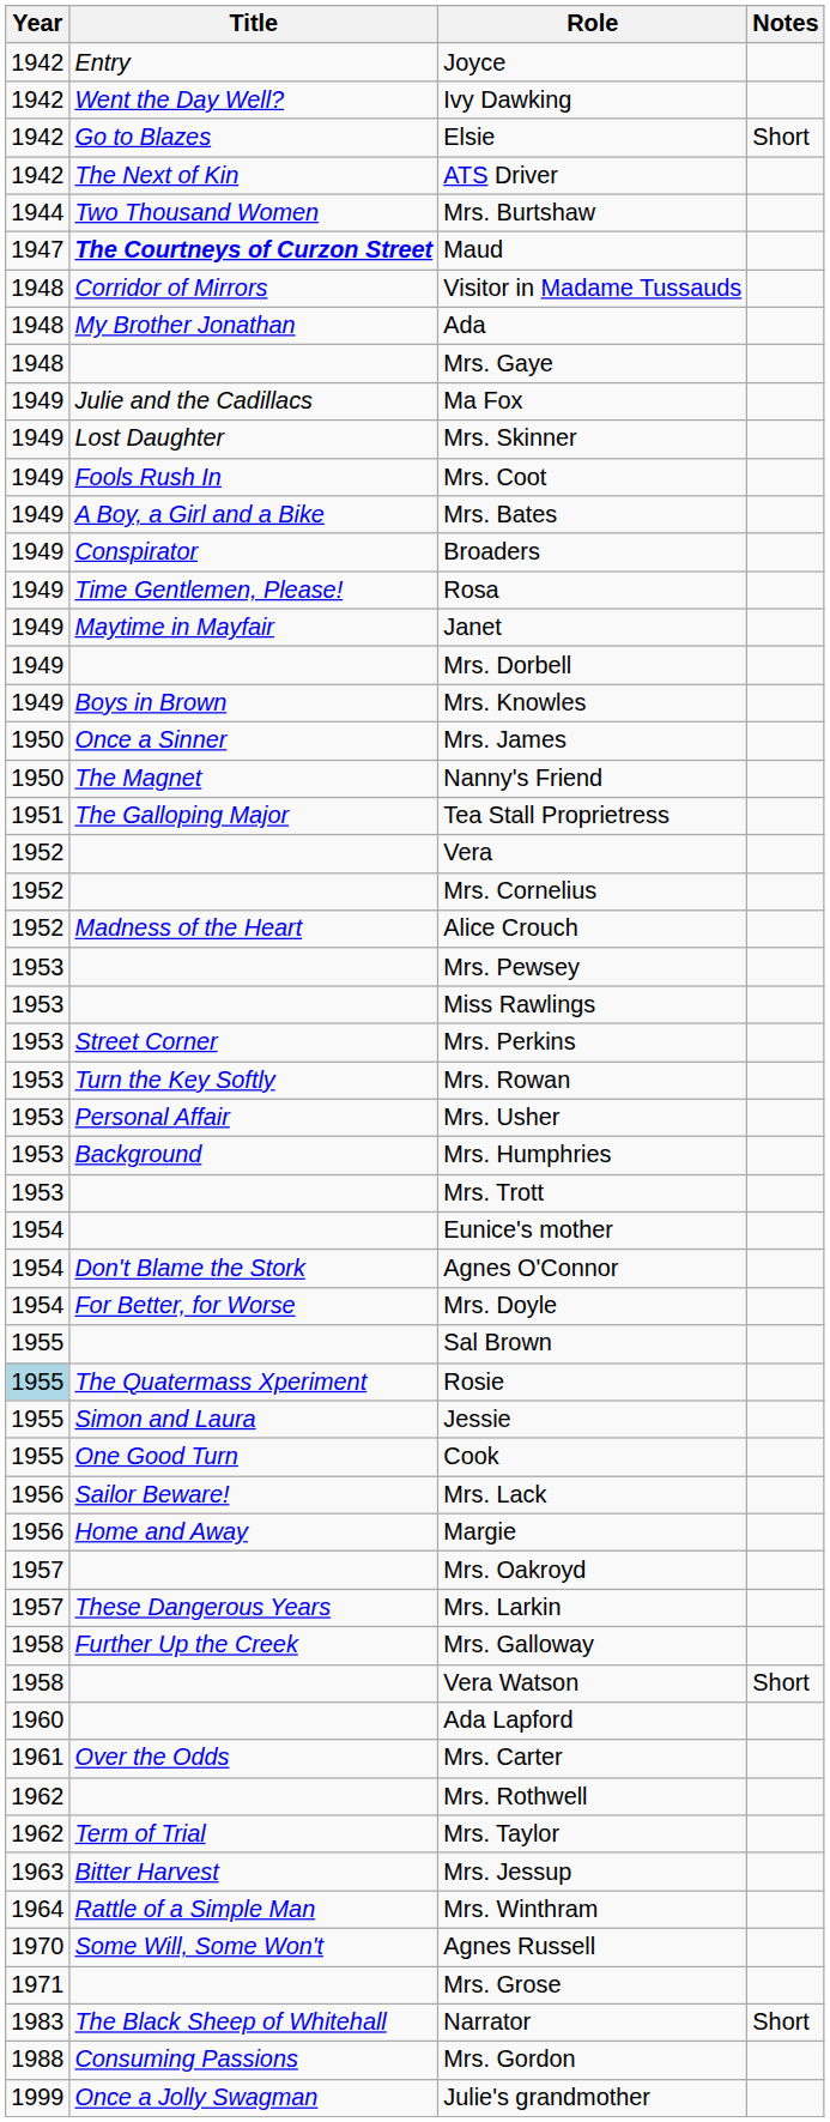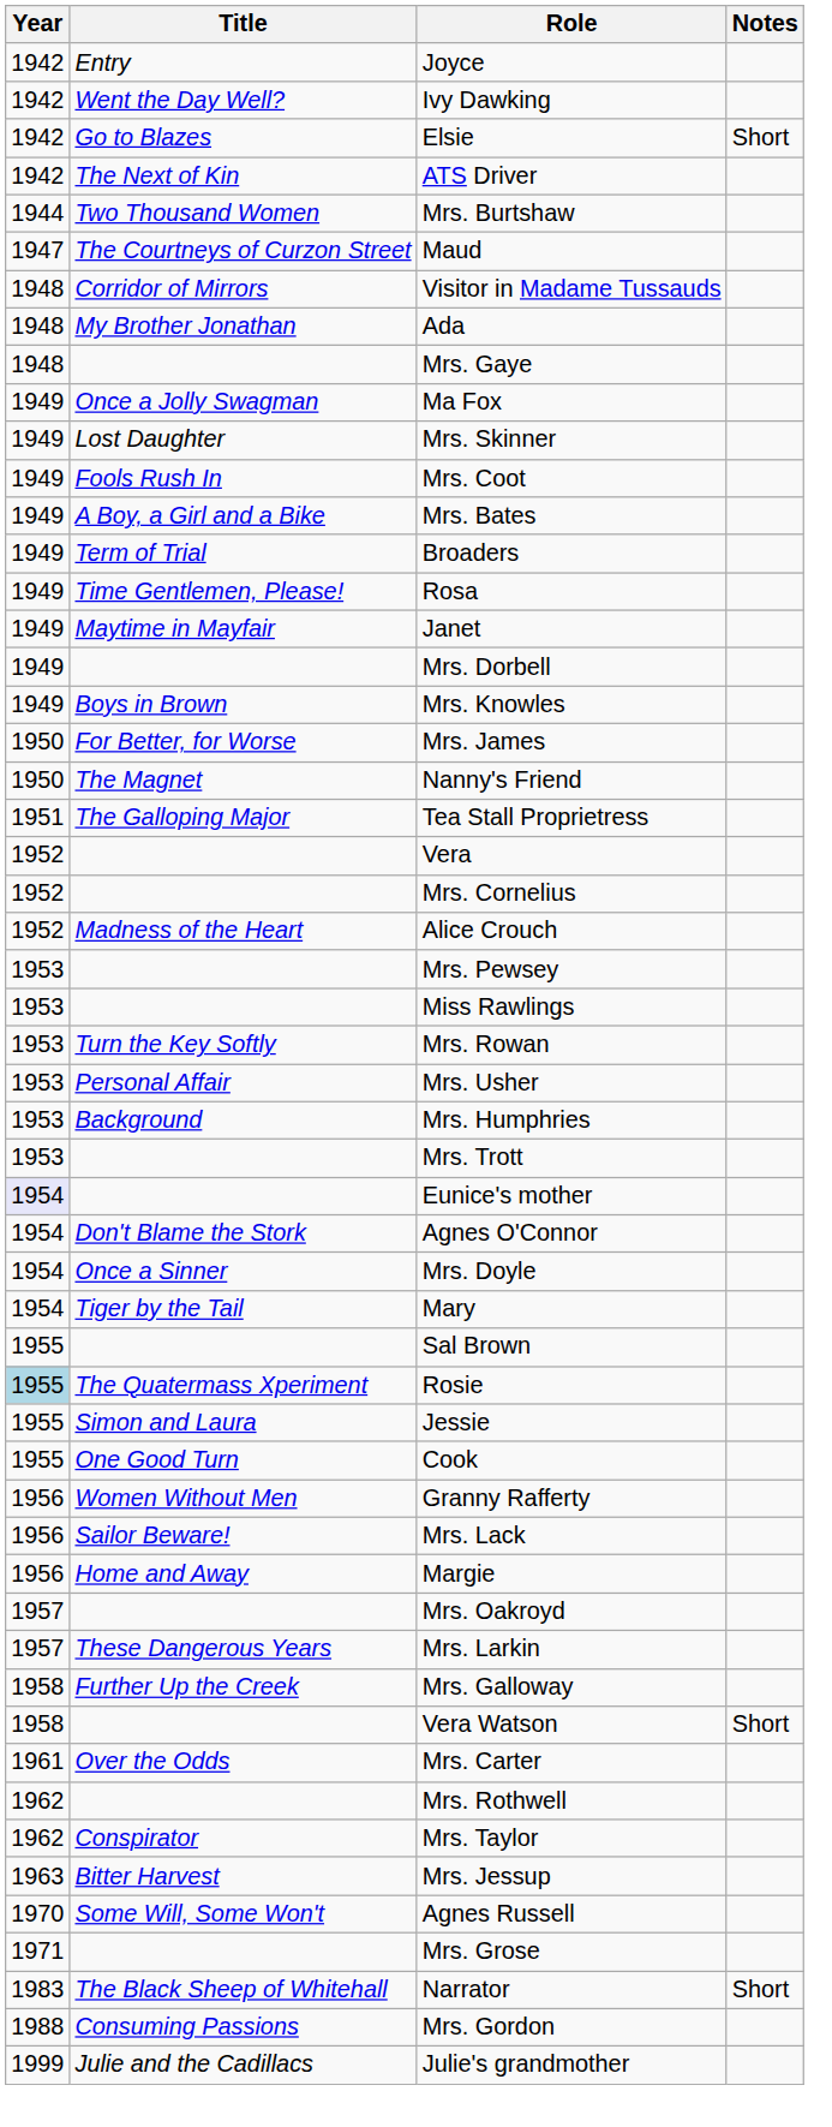 <table class="wikitable sortable">
 <tr>
 <th>Year</th>
 <th>Title</th>
 <th>Role</th>
 <th class="unsortable">Notes</th>
 </tr>
 <tr>
 <td>1942</td>
 <td><em>Entry</em></td>
 <td>Joyce</td>
 <td></td>
 </tr>
 <tr>
 <td>1942</td>
 <td><em><a href='#'>Went the Day Well?</a></em></td>
 <td>Ivy Dawking</td>
 <td></td>
 </tr>
 <tr>
 <td>1942</td>
 <td><em><a href='#'>Go to Blazes</a></em></td>
 <td>Elsie</td>
 <td>Short</td>
 </tr>
 <tr>
 <td>1942</td>
 <td><em><a href='#'>The Next of Kin</a></em></td>
 <td><a href='#'>ATS</a> Driver</td>
 <td></td>
 </tr>
 <tr>
 <td>1944</td>
 <td><em><a href='#'>Two Thousand Women</a></em></td>
 <td>Mrs. Burtshaw</td>
 <td></td>
 </tr>
 <tr>
 <td>1947</td>
-<td><strong><em><a href='#'>The Courtneys of Curzon Street</a></em></strong></td>
+<td><em><a href='#'>The Courtneys of Curzon Street</a></em></td>
 <td>Maud</td>
 <td></td>
 </tr>
 <tr>
 <td>1948</td>
 <td><em><a href='#'>Corridor of Mirrors</a></em></td>
 <td>Visitor in <a href='#'>Madame Tussauds</a></td>
 <td></td>
 </tr>
 <tr>
 <td>1948</td>
 <td><em><a href='#'>My Brother Jonathan</a></em></td>
 <td>Ada</td>
 <td></td>
 </tr>
 <tr>
 <td>1948</td>
 <td><em></em></td>
 <td>Mrs. Gaye</td>
 <td></td>
 </tr>
 <tr>
 <td>1949</td>
-<td><em>Julie and the Cadillacs</em></td>
+<td><em><a href='#'>Once a Jolly Swagman</a></em></td>
 <td>Ma Fox</td>
 <td></td>
 </tr>
 <tr>
 <td>1949</td>
 <td><em>Lost Daughter</em></td>
 <td>Mrs. Skinner</td>
 <td></td>
 </tr>
 <tr>
 <td>1949</td>
 <td><em><a href='#'>Fools Rush In</a></em></td>
 <td>Mrs. Coot</td>
 <td></td>
 </tr>
 <tr>
 <td>1949</td>
 <td><em><a href='#'>A Boy, a Girl and a Bike</a></em></td>
 <td>Mrs. Bates</td>
 <td></td>
 </tr>
 <tr>
 <td>1949</td>
-<td><em><a href='#'>Conspirator</a></em></td>
+<td><em><a href='#'>Term of Trial</a></em></td>
 <td>Broaders</td>
 <td></td>
 </tr>
 <tr>
 <td>1949</td>
 <td><em><a href='#'>Time Gentlemen, Please!</a></em></td>
 <td>Rosa</td>
 <td></td>
 </tr>
 <tr>
 <td>1949</td>
 <td><em><a href='#'>Maytime in Mayfair</a></em></td>
 <td>Janet</td>
 <td></td>
 </tr>
 <tr>
 <td>1949</td>
 <td><em></em></td>
 <td>Mrs. Dorbell</td>
 <td></td>
 </tr>
 <tr>
 <td>1949</td>
 <td><em><a href='#'>Boys in Brown</a></em></td>
 <td>Mrs. Knowles</td>
 <td></td>
 </tr>
 <tr>
 <td>1950</td>
-<td><em><a href='#'>Once a Sinner</a></em></td>
+<td><em><a href='#'>For Better, for Worse</a></em></td>
 <td>Mrs. James</td>
 <td></td>
 </tr>
 <tr>
 <td>1950</td>
 <td><em><a href='#'>The Magnet</a></em></td>
 <td>Nanny's Friend</td>
 <td></td>
 </tr>
 <tr>
 <td>1951</td>
 <td><em><a href='#'>The Galloping Major</a></em></td>
 <td>Tea Stall Proprietress</td>
 <td></td>
 </tr>
 <tr>
 <td>1952</td>
 <td><em></em></td>
 <td>Vera</td>
 <td></td>
 </tr>
 <tr>
 <td>1952</td>
 <td><em></em></td>
 <td>Mrs. Cornelius</td>
 <td></td>
 </tr>
 <tr>
 <td>1952</td>
 <td><em><a href='#'>Madness of the Heart</a></em></td>
 <td>Alice Crouch</td>
 <td></td>
 </tr>
 <tr>
 <td>1953</td>
 <td><em></em></td>
 <td>Mrs. Pewsey</td>
 <td></td>
 </tr>
 <tr>
 <td>1953</td>
 <td><em></em></td>
 <td>Miss Rawlings</td>
 <td></td>
 </tr>
 <tr>
 <td>1953</td>
-<td><em><a href='#'>Street Corner</a></em></td>
-<td>Mrs. Perkins</td>
-<td></td>
-</tr>
-<tr>
-<td>1953</td>
 <td><em><a href='#'>Turn the Key Softly</a></em></td>
 <td>Mrs. Rowan</td>
 <td></td>
 </tr>
 <tr>
 <td>1953</td>
 <td><em><a href='#'>Personal Affair</a></em></td>
 <td>Mrs. Usher</td>
 <td></td>
 </tr>
 <tr>
 <td>1953</td>
 <td><em><a href='#'>Background</a></em></td>
 <td>Mrs. Humphries</td>
 <td></td>
 </tr>
 <tr>
 <td>1953</td>
 <td><em></em></td>
 <td>Mrs. Trott</td>
 <td></td>
 </tr>
 <tr>
-<td>1954</td>
+<td style="background: lavender;">1954</td>
 <td><em></em></td>
 <td>Eunice's mother</td>
 <td></td>
 </tr>
 <tr>
 <td>1954</td>
 <td><em><a href='#'>Don't Blame the Stork</a></em></td>
 <td>Agnes O'Connor</td>
 <td></td>
 </tr>
 <tr>
 <td>1954</td>
-<td><em><a href='#'>For Better, for Worse</a></em></td>
+<td><em><a href='#'>Once a Sinner</a></em></td>
 <td>Mrs. Doyle</td>
+<td></td>
+</tr>
+<tr>
+<td>1954</td>
+<td><em><a href='#'>Tiger by the Tail</a></em></td>
+<td>Mary</td>
 <td></td>
 </tr>
 <tr>
 <td>1955</td>
 <td><em></em></td>
 <td>Sal Brown</td>
 <td></td>
 </tr>
 <tr>
 <td style="background: lightblue;">1955</td>
 <td><em><a href='#'>The Quatermass Xperiment</a></em></td>
 <td>Rosie</td>
 <td></td>
 </tr>
 <tr>
 <td>1955</td>
 <td><em><a href='#'>Simon and Laura</a></em></td>
 <td>Jessie</td>
 <td></td>
 </tr>
 <tr>
 <td>1955</td>
 <td><em><a href='#'>One Good Turn</a></em></td>
 <td>Cook</td>
+<td></td>
+</tr>
+<tr>
+<td>1956</td>
+<td><em><a href='#'>Women Without Men</a></em></td>
+<td>Granny Rafferty</td>
 <td></td>
 </tr>
 <tr>
 <td>1956</td>
 <td><em><a href='#'>Sailor Beware!</a></em></td>
 <td>Mrs. Lack</td>
 <td></td>
 </tr>
 <tr>
 <td>1956</td>
 <td><em><a href='#'>Home and Away</a></em></td>
 <td>Margie</td>
 <td></td>
 </tr>
 <tr>
 <td>1957</td>
 <td><em></em></td>
 <td>Mrs. Oakroyd</td>
 <td></td>
 </tr>
 <tr>
 <td>1957</td>
 <td><em><a href='#'>These Dangerous Years</a></em></td>
 <td>Mrs. Larkin</td>
 <td></td>
 </tr>
 <tr>
 <td>1958</td>
 <td><em><a href='#'>Further Up the Creek</a></em></td>
 <td>Mrs. Galloway</td>
 <td></td>
 </tr>
 <tr>
 <td>1958</td>
 <td><em></em></td>
 <td>Vera Watson</td>
 <td>Short</td>
 </tr>
 <tr>
-<td>1960</td>
-<td><em></em></td>
-<td>Ada Lapford</td>
-<td></td>
-</tr>
-<tr>
 <td>1961</td>
 <td><em><a href='#'>Over the Odds</a></em></td>
 <td>Mrs. Carter</td>
 <td></td>
 </tr>
 <tr>
 <td>1962</td>
 <td><em></em></td>
 <td>Mrs. Rothwell</td>
 <td></td>
 </tr>
 <tr>
 <td>1962</td>
-<td><em><a href='#'>Term of Trial</a></em></td>
+<td><em><a href='#'>Conspirator</a></em></td>
 <td>Mrs. Taylor</td>
 <td></td>
 </tr>
 <tr>
 <td>1963</td>
 <td><em><a href='#'>Bitter Harvest</a></em></td>
 <td>Mrs. Jessup</td>
-<td></td>
-</tr>
-<tr>
-<td>1964</td>
-<td><em><a href='#'>Rattle of a Simple Man</a></em></td>
-<td>Mrs. Winthram</td>
 <td></td>
 </tr>
 <tr>
 <td>1970</td>
 <td><em><a href='#'>Some Will, Some Won't</a></em></td>
 <td>Agnes Russell</td>
 <td></td>
 </tr>
 <tr>
 <td>1971</td>
 <td><em></em></td>
 <td>Mrs. Grose</td>
 <td></td>
 </tr>
 <tr>
 <td>1983</td>
 <td><em><a href='#'>The Black Sheep of Whitehall</a></em></td>
 <td>Narrator</td>
 <td>Short</td>
 </tr>
 <tr>
 <td>1988</td>
 <td><em><a href='#'>Consuming Passions</a></em></td>
 <td>Mrs. Gordon</td>
 <td></td>
 </tr>
 <tr>
 <td>1999</td>
-<td><em><a href='#'>Once a Jolly Swagman</a></em></td>
+<td><em>Julie and the Cadillacs</em></td>
 <td>Julie's grandmother</td>
 <td></td>
 </tr>
 </table>
